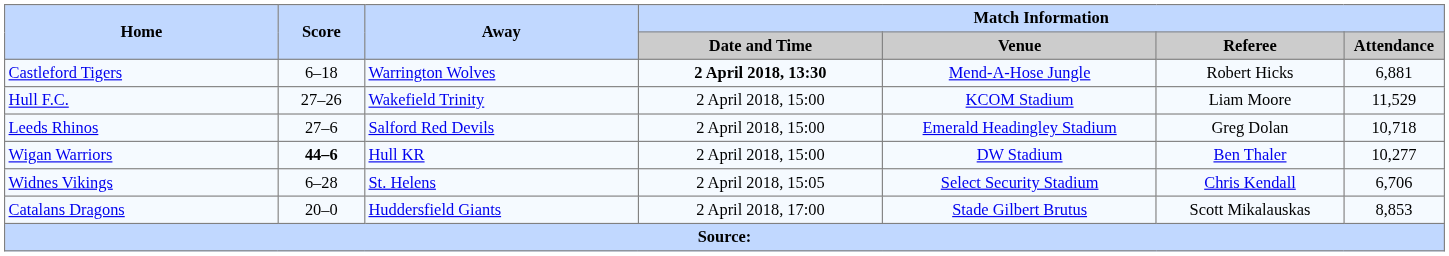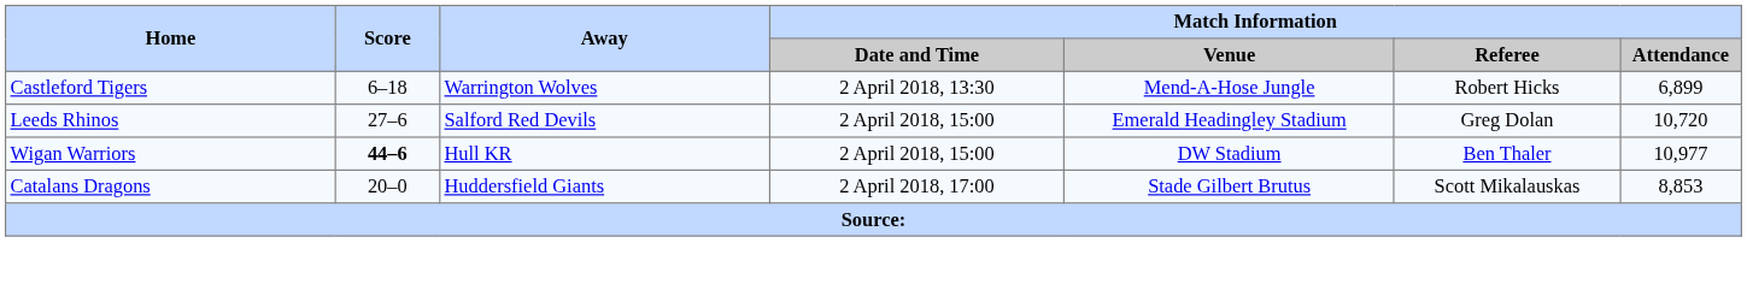 <table border=1 style="border-collapse:collapse; font-size:90%; text-align:center;" cellpadding=3 cellspacing=0 width=100%>
 <tr bgcolor=#C1D8FF>
 <th rowspan=2 width=19%>Home</th>
 <th rowspan=2 width=6%>Score</th>
 <th rowspan=2 width=19%>Away</th>
 <th colspan=4>Match Information</th>
 </tr>
 <tr bgcolor=#CCCCCC>
 <th width=17%>Date and Time</th>
 <th width=19%>Venue</th>
 <th width=13%>Referee</th>
 <th width=7%>Attendance</th>
 </tr>
 <tr bgcolor=#F5FAFF>
 <td align=left> <a href='#'>Castleford Tigers</a></td>
 <td>6–18</td>
 <td align=left> <a href='#'>Warrington Wolves</a></td>
-<td><strong>2 April 2018, 13:30</strong></td>
+<td>2 April 2018, 13:30</td>
 <td><a href='#'>Mend-A-Hose Jungle</a></td>
 <td>Robert Hicks</td>
-<td>6,881</td>
-</tr>
-<tr bgcolor=#F5FAFF>
-<td align=left> <a href='#'>Hull F.C.</a></td>
-<td>27–26</td>
-<td align=left> <a href='#'>Wakefield Trinity</a></td>
-<td>2 April 2018, 15:00</td>
-<td><a href='#'>KCOM Stadium</a></td>
-<td>Liam Moore</td>
-<td>11,529</td>
+<td>6,899</td>
 </tr>
 <tr bgcolor=#F5FAFF>
 <td align=left> <a href='#'>Leeds Rhinos</a></td>
 <td>27–6</td>
 <td align=left> <a href='#'>Salford Red Devils</a></td>
 <td>2 April 2018, 15:00</td>
 <td><a href='#'>Emerald Headingley Stadium</a></td>
 <td>Greg Dolan</td>
-<td>10,718</td>
+<td>10,720</td>
 </tr>
 <tr bgcolor=#F5FAFF>
 <td align=left> <a href='#'>Wigan Warriors</a></td>
 <td><strong>44–6</strong></td>
 <td align=left> <a href='#'>Hull KR</a></td>
 <td>2 April 2018, 15:00</td>
 <td><a href='#'>DW Stadium</a></td>
 <td><a href='#'>Ben Thaler</a></td>
-<td>10,277</td>
-</tr>
-<tr bgcolor=#F5FAFF>
-<td align=left> <a href='#'>Widnes Vikings</a></td>
-<td>6–28</td>
-<td align=left> <a href='#'>St. Helens</a></td>
-<td>2 April 2018, 15:05</td>
-<td><a href='#'>Select Security Stadium</a></td>
-<td><a href='#'>Chris Kendall</a></td>
-<td>6,706</td>
+<td>10,977</td>
 </tr>
 <tr bgcolor=#F5FAFF>
 <td align=left> <a href='#'>Catalans Dragons</a></td>
 <td>20–0</td>
 <td align=left> <a href='#'>Huddersfield Giants</a></td>
 <td>2 April 2018, 17:00</td>
 <td><a href='#'>Stade Gilbert Brutus</a></td>
 <td>Scott Mikalauskas</td>
 <td>8,853</td>
 </tr>
 <tr style="background:#c1d8ff;">
 <th colspan=7>Source:</th>
 </tr>
 </table>
